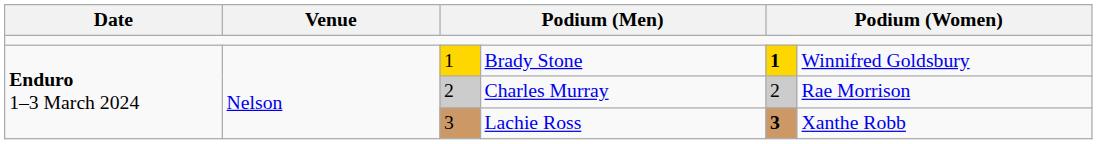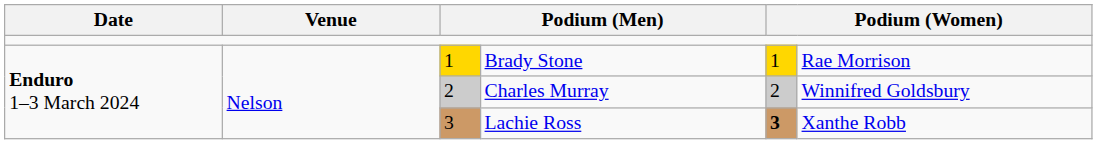 <table class="wikitable" width=70%>
 <tr>
 <th>Date</th>
 <th width=20%>Venue</th>
 <th colspan=2 width=30%>Podium (Men)</th>
 <th colspan=2 width=30%>Podium (Women)</th>
 </tr>
 <tr>
 <td colspan=6></td>
 </tr>
 <tr>
 <td rowspan=3><strong>Enduro</strong> <br> 1–3 March 2024</td>
 <td rowspan=3><br><a href='#'>Nelson</a></td>
 <td bgcolor=FFD700>1</td>
 <td><a href='#'>Brady Stone</a></td>
-<td bgcolor=FFD700><strong>1</strong></td>
-<td><a href='#'>Winnifred Goldsbury</a></td>
+<td bgcolor=FFD700>1</td>
+<td><a href='#'>Rae Morrison</a></td>
 </tr>
 <tr>
 <td bgcolor=CCCCCC>2</td>
 <td><a href='#'>Charles Murray</a></td>
 <td bgcolor=CCCCCC>2</td>
-<td><a href='#'>Rae Morrison</a></td>
+<td><a href='#'>Winnifred Goldsbury</a></td>
 </tr>
 <tr>
 <td bgcolor=CC9966>3</td>
 <td><a href='#'>Lachie Ross</a></td>
 <td bgcolor=CC9966><strong>3</strong></td>
 <td><a href='#'>Xanthe Robb</a></td>
 </tr>
 </table>
